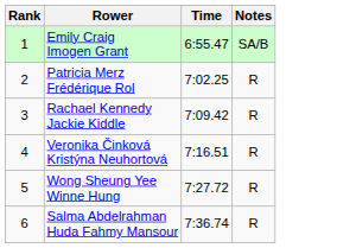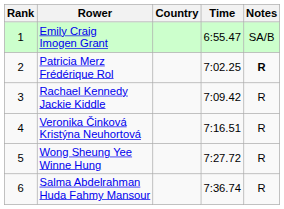 <table class="wikitable" style="text-align:center">
 <tr>
 <th>Rank</th>
 <th>Rower</th>
+<th>Country</th>
 <th>Time</th>
 <th>Notes</th>
 </tr>
 <tr bgcolor=ccffcc>
 <td>1</td>
 <td align="left"><a href='#'>Emily Craig</a><br><a href='#'>Imogen Grant</a></td>
+<td align="left"></td>
 <td>6:55.47</td>
 <td>SA/B</td>
 </tr>
 <tr>
 <td>2</td>
 <td align="left"><a href='#'>Patricia Merz</a><br><a href='#'>Frédérique Rol</a></td>
+<td align="left"></td>
 <td>7:02.25</td>
-<td>R</td>
+<td><strong>R</strong></td>
 </tr>
 <tr>
 <td>3</td>
 <td align="left"><a href='#'>Rachael Kennedy</a><br><a href='#'>Jackie Kiddle</a></td>
+<td align="left"></td>
 <td>7:09.42</td>
 <td>R</td>
 </tr>
 <tr>
 <td>4</td>
 <td align="left"><a href='#'>Veronika Činková</a><br><a href='#'>Kristýna Neuhortová</a></td>
+<td align="left"></td>
 <td>7:16.51</td>
 <td>R</td>
 </tr>
 <tr>
 <td>5</td>
 <td align="left"><a href='#'>Wong Sheung Yee</a><br><a href='#'>Winne Hung</a></td>
+<td align="left"></td>
 <td>7:27.72</td>
 <td>R</td>
 </tr>
 <tr>
 <td>6</td>
 <td align="left"><a href='#'>Salma Abdelrahman</a><br><a href='#'>Huda Fahmy Mansour</a></td>
+<td align="left"></td>
 <td>7:36.74</td>
 <td>R</td>
 </tr>
 </table>
